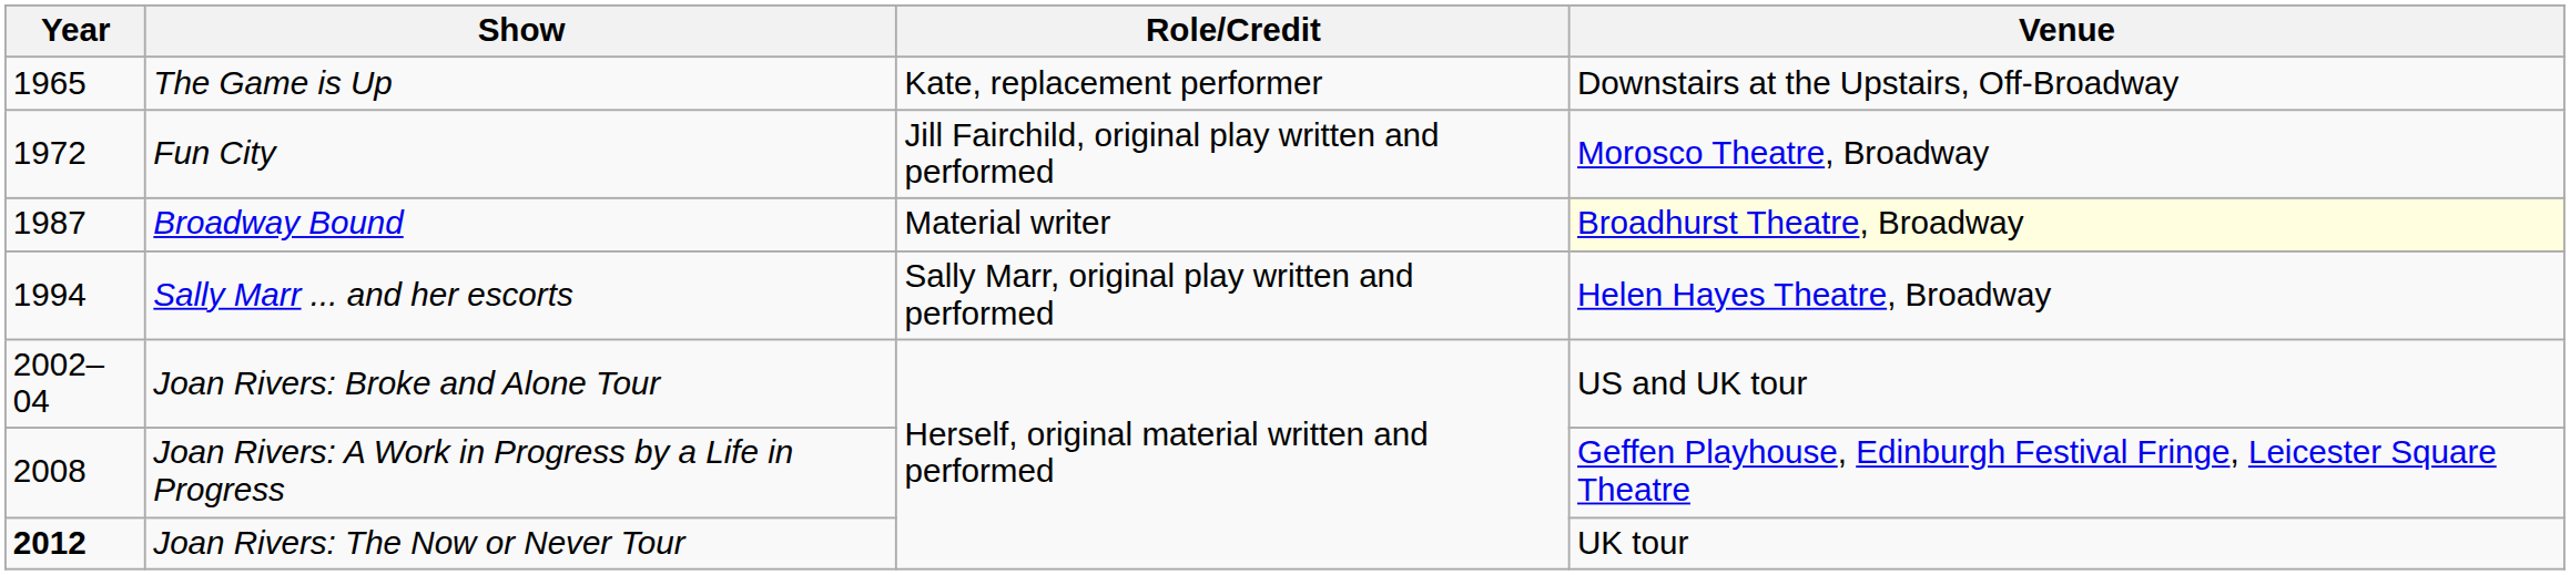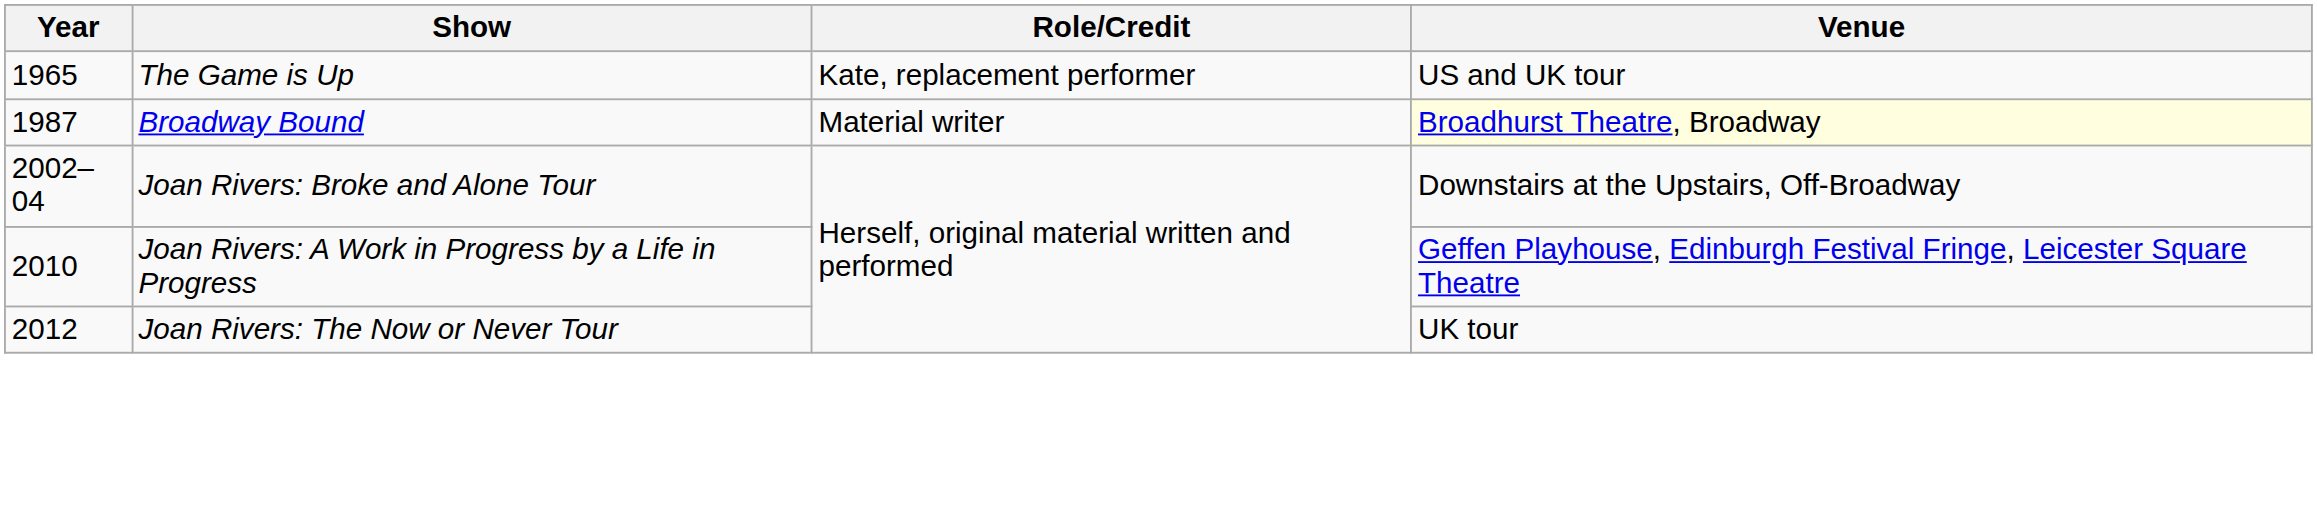 <table class="wikitable sortable">
 <tr>
 <th>Year</th>
 <th>Show</th>
 <th>Role/Credit</th>
 <th>Venue</th>
 </tr>
 <tr>
 <td>1965</td>
 <td><em>The Game is Up</em></td>
 <td>Kate, replacement performer</td>
-<td>Downstairs at the Upstairs, Off-Broadway</td>
-</tr>
-<tr>
-<td>1972</td>
-<td><em>Fun City</em></td>
-<td>Jill Fairchild, original play written and performed</td>
-<td><a href='#'>Morosco Theatre</a>, Broadway</td>
+<td>US and UK tour</td>
 </tr>
 <tr>
 <td>1987</td>
 <td><em><a href='#'>Broadway Bound</a></em></td>
 <td>Material writer</td>
 <td style="background: lightyellow;"><a href='#'>Broadhurst Theatre</a>, Broadway</td>
 </tr>
 <tr>
-<td>1994</td>
-<td><em><a href='#'>Sally Marr</a> ... and her escorts</em></td>
-<td>Sally Marr, original play written and performed</td>
-<td><a href='#'>Helen Hayes Theatre</a>, Broadway</td>
-</tr>
-<tr>
 <td>2002–04</td>
 <td><em>Joan Rivers: Broke and Alone Tour</em></td>
 <td rowspan="3">Herself, original material written and performed</td>
-<td>US and UK tour</td>
+<td>Downstairs at the Upstairs, Off-Broadway</td>
 </tr>
 <tr>
-<td>2008</td>
+<td>2010</td>
 <td><em>Joan Rivers: A Work in Progress by a Life in Progress</em></td>
 <td><a href='#'>Geffen Playhouse</a>, <a href='#'>Edinburgh Festival Fringe</a>, <a href='#'>Leicester Square Theatre</a></td>
 </tr>
 <tr>
-<td><strong>2012</strong></td>
+<td>2012</td>
 <td><em>Joan Rivers: The Now or Never Tour</em></td>
 <td>UK tour</td>
 </tr>
 </table>
